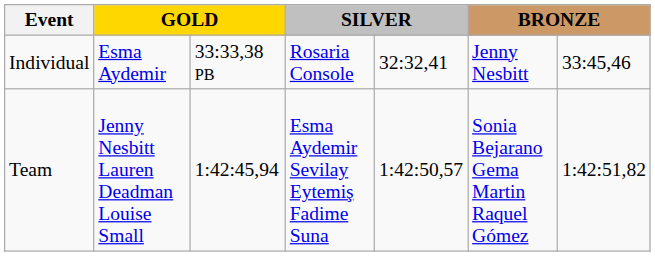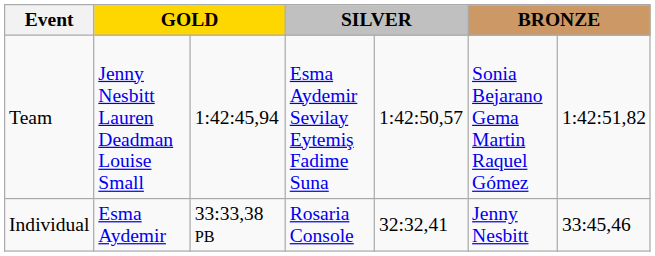 <table class="wikitable" width=85%>
 <tr>
 <th>Event</th>
 <td align=center colspan=2 bgcolor=gold><strong>GOLD</strong></td>
 <td align=center colspan=2 bgcolor=silver><strong>SILVER</strong></td>
 <td align=center colspan=2 bgcolor=cc9966><strong>BRONZE</strong></td>
+</tr>
+<tr>
+<td>Team</td>
+<td><br><a href='#'>Jenny Nesbitt</a><br><a href='#'>Lauren Deadman</a><br><a href='#'>Louise Small</a></td>
+<td>1:42:45,94</td>
+<td><br><a href='#'>Esma Aydemir</a><br><a href='#'>Sevilay Eytemiş</a><br><a href='#'>Fadime Suna</a></td>
+<td>1:42:50,57</td>
+<td><br><a href='#'>Sonia Bejarano</a><br><a href='#'>Gema Martin</a><br><a href='#'>Raquel Gómez</a></td>
+<td>1:42:51,82</td>
 </tr>
 <tr>
 <td>Individual<br></td>
 <td> <a href='#'>Esma Aydemir</a></td>
 <td>33:33,38 <small>PB</small></td>
 <td> <a href='#'>Rosaria Console</a></td>
 <td>32:32,41</td>
 <td> <a href='#'>Jenny Nesbitt</a></td>
 <td>33:45,46</td>
 </tr>
-<tr>
-<td>Team</td>
-<td><br><a href='#'>Jenny Nesbitt</a><br><a href='#'>Lauren Deadman</a><br><a href='#'>Louise Small</a></td>
-<td>1:42:45,94</td>
-<td><br><a href='#'>Esma Aydemir</a><br><a href='#'>Sevilay Eytemiş</a><br><a href='#'>Fadime Suna</a></td>
-<td>1:42:50,57</td>
-<td><br><a href='#'>Sonia Bejarano</a><br><a href='#'>Gema Martin</a><br><a href='#'>Raquel Gómez</a></td>
-<td>1:42:51,82</td>
-</tr>
 </table>
